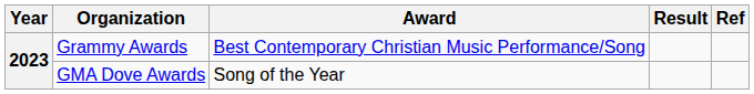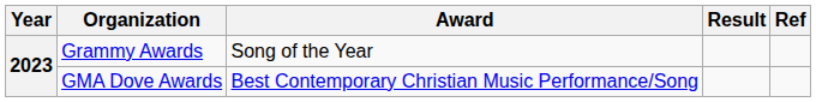 <table class="wikitable plainrowheaders">
 <tr>
 <th>Year</th>
 <th>Organization</th>
 <th>Award</th>
 <th>Result</th>
 <th style="text-align:center">Ref</th>
 </tr>
 <tr>
 <th scope="row" rowspan="2">2023</th>
 <td><a href='#'>Grammy Awards</a></td>
-<td><a href='#'>Best Contemporary Christian Music Performance/Song</a></td>
+<td>Song of the Year</td>
 <td></td>
 <td></td>
 </tr>
 <tr>
 <td><a href='#'>GMA Dove Awards</a></td>
-<td>Song of the Year</td>
+<td><a href='#'>Best Contemporary Christian Music Performance/Song</a></td>
 <td></td>
 <td></td>
 </tr>
 <tr>
 </tr>
 </table>
